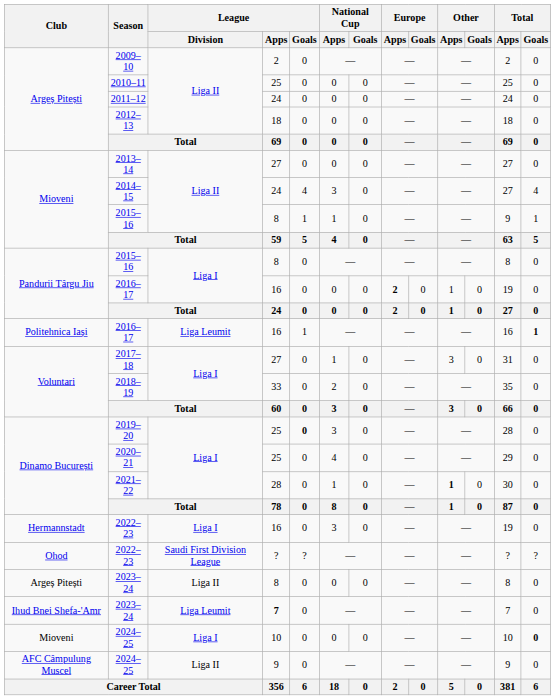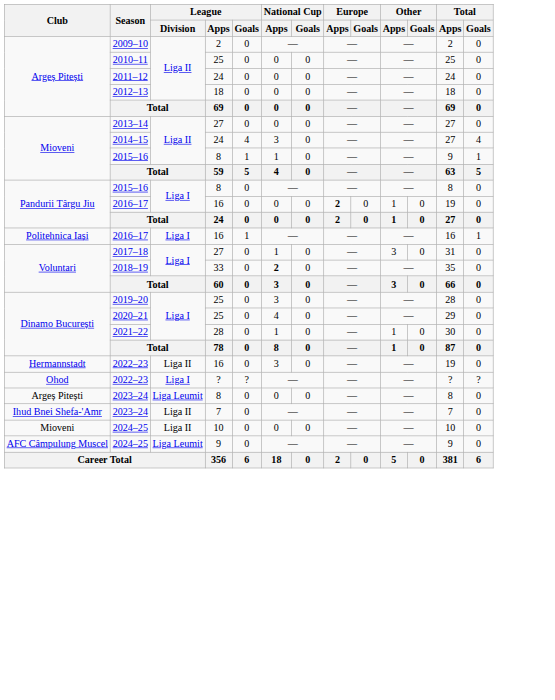 <table class=wikitable style=text-align:center>
 <tr>
 <th rowspan=2>Club</th>
 <th rowspan=2>Season</th>
 <th colspan=3>League</th>
 <th colspan=2>National Cup</th>
 <th colspan=2>Europe</th>
 <th colspan=2>Other</th>
 <th colspan=2>Total</th>
 </tr>
 <tr>
 <th>Division</th>
 <th>Apps</th>
 <th>Goals</th>
 <th>Apps</th>
 <th>Goals</th>
 <th>Apps</th>
 <th>Goals</th>
 <th>Apps</th>
 <th>Goals</th>
 <th>Apps</th>
 <th>Goals</th>
 </tr>
 <tr>
 <td rowspan="5"><a href='#'>Argeș Pitești</a></td>
 <td><a href='#'>2009–10</a></td>
 <td rowspan="4"><a href='#'>Liga II</a></td>
 <td>2</td>
 <td>0</td>
 <td colspan="2">—</td>
 <td colspan="2">—</td>
 <td colspan="2">—</td>
 <td>2</td>
 <td>0</td>
 </tr>
 <tr>
 <td><a href='#'>2010–11</a></td>
 <td>25</td>
 <td>0</td>
 <td>0</td>
 <td>0</td>
 <td colspan="2">—</td>
 <td colspan="2">—</td>
 <td>25</td>
 <td>0</td>
 </tr>
 <tr>
 <td><a href='#'>2011–12</a></td>
 <td>24</td>
 <td>0</td>
 <td>0</td>
 <td>0</td>
 <td colspan="2">—</td>
 <td colspan="2">—</td>
 <td>24</td>
 <td>0</td>
 </tr>
 <tr>
 <td><a href='#'>2012–13</a></td>
 <td>18</td>
 <td>0</td>
 <td>0</td>
 <td>0</td>
 <td colspan="2">—</td>
 <td colspan="2">—</td>
 <td>18</td>
 <td>0</td>
 </tr>
 <tr>
 <th colspan="2">Total</th>
 <th>69</th>
 <th>0</th>
 <th>0</th>
 <th>0</th>
 <th colspan="2">—</th>
 <th colspan="2">—</th>
 <th>69</th>
 <th>0</th>
 </tr>
 <tr>
 <td rowspan="4"><a href='#'>Mioveni</a></td>
 <td><a href='#'>2013–14</a></td>
 <td rowspan="3"><a href='#'>Liga II</a></td>
 <td>27</td>
 <td>0</td>
 <td>0</td>
 <td>0</td>
 <td colspan="2">—</td>
 <td colspan="2">—</td>
 <td>27</td>
 <td>0</td>
 </tr>
 <tr>
 <td><a href='#'>2014–15</a></td>
 <td>24</td>
 <td>4</td>
 <td>3</td>
 <td>0</td>
 <td colspan="2">—</td>
 <td colspan="2">—</td>
 <td>27</td>
 <td>4</td>
 </tr>
 <tr>
 <td><a href='#'>2015–16</a></td>
 <td>8</td>
 <td>1</td>
 <td>1</td>
 <td>0</td>
 <td colspan="2">—</td>
 <td colspan="2">—</td>
 <td>9</td>
 <td>1</td>
 </tr>
 <tr>
 <th colspan="2">Total</th>
 <th>59</th>
 <th>5</th>
 <th>4</th>
 <th>0</th>
 <th colspan="2">—</th>
 <th colspan="2">—</th>
 <th>63</th>
 <th>5</th>
 </tr>
 <tr>
 <td rowspan="3"><a href='#'>Pandurii Târgu Jiu</a></td>
 <td><a href='#'>2015–16</a></td>
 <td rowspan="2"><a href='#'>Liga I</a></td>
 <td>8</td>
 <td>0</td>
 <td colspan="2">—</td>
 <td colspan="2">—</td>
 <td colspan="2">—</td>
 <td>8</td>
 <td>0</td>
 </tr>
 <tr>
 <td><a href='#'>2016–17</a></td>
 <td>16</td>
 <td>0</td>
 <td>0</td>
 <td>0</td>
 <td><strong>2</strong></td>
 <td>0</td>
 <td>1</td>
 <td>0</td>
 <td>19</td>
 <td>0</td>
 </tr>
 <tr>
 <th colspan="2">Total</th>
 <th>24</th>
 <th>0</th>
 <th>0</th>
 <th>0</th>
 <th>2</th>
 <th>0</th>
 <th>1</th>
 <th>0</th>
 <th>27</th>
 <th>0</th>
 </tr>
 <tr>
 <td><a href='#'>Politehnica Iași</a></td>
 <td><a href='#'>2016–17</a></td>
-<td rowspan="1"><a href='#'>Liga Leumit</a></td>
+<td rowspan="1"><a href='#'>Liga I</a></td>
 <td>16</td>
 <td>1</td>
 <td colspan="2">—</td>
 <td colspan="2">—</td>
 <td colspan="2">—</td>
 <td>16</td>
-<td><strong>1</strong></td>
+<td>1</td>
 </tr>
 <tr>
 <td rowspan="3"><a href='#'>Voluntari</a></td>
 <td><a href='#'>2017–18</a></td>
 <td rowspan="2"><a href='#'>Liga I</a></td>
 <td>27</td>
 <td>0</td>
 <td>1</td>
 <td>0</td>
 <td colspan="2">—</td>
 <td>3</td>
 <td>0</td>
 <td>31</td>
 <td>0</td>
 </tr>
 <tr>
 <td><a href='#'>2018–19</a></td>
 <td>33</td>
 <td>0</td>
-<td>2</td>
+<td><strong>2</strong></td>
 <td>0</td>
 <td colspan="2">—</td>
 <td colspan="2">—</td>
 <td>35</td>
 <td>0</td>
 </tr>
 <tr>
 <th colspan="2">Total</th>
 <th>60</th>
 <th>0</th>
 <th>3</th>
 <th>0</th>
 <th colspan="2">—</th>
 <th>3</th>
 <th>0</th>
 <th>66</th>
 <th>0</th>
 </tr>
 <tr>
 <td rowspan="4"><a href='#'>Dinamo București</a></td>
 <td><a href='#'>2019–20</a></td>
 <td rowspan="3"><a href='#'>Liga I</a></td>
 <td>25</td>
-<td><strong>0</strong></td>
+<td>0</td>
 <td>3</td>
 <td>0</td>
 <td colspan="2">—</td>
 <td colspan="2">—</td>
 <td>28</td>
 <td>0</td>
 </tr>
 <tr>
 <td><a href='#'>2020–21</a></td>
 <td>25</td>
 <td>0</td>
 <td>4</td>
 <td>0</td>
 <td colspan="2">—</td>
 <td colspan="2">—</td>
 <td>29</td>
 <td>0</td>
 </tr>
 <tr>
 <td><a href='#'>2021–22</a></td>
 <td>28</td>
 <td>0</td>
 <td>1</td>
 <td>0</td>
 <td colspan="2">—</td>
-<td><strong>1</strong></td>
+<td>1</td>
 <td>0</td>
 <td>30</td>
 <td>0</td>
 </tr>
 <tr>
 <th colspan="2">Total</th>
 <th>78</th>
 <th>0</th>
 <th>8</th>
 <th>0</th>
 <th colspan="2">—</th>
 <th>1</th>
 <th>0</th>
 <th>87</th>
 <th>0</th>
 </tr>
 <tr>
 <td><a href='#'>Hermannstadt</a></td>
 <td><a href='#'>2022–23</a></td>
-<td rowspan="1"><a href='#'>Liga I</a></td>
+<td rowspan="1">Liga II</td>
 <td>16</td>
 <td>0</td>
 <td>3</td>
 <td>0</td>
 <td colspan="2">—</td>
 <td colspan="2">—</td>
 <td>19</td>
 <td>0</td>
 </tr>
 <tr>
 <td><a href='#'>Ohod</a></td>
 <td><a href='#'>2022–23</a></td>
-<td rowspan="1"><a href='#'>Saudi First Division League</a></td>
+<td rowspan="1"><a href='#'>Liga I</a></td>
 <td>?</td>
 <td>?</td>
 <td colspan="2">—</td>
 <td colspan="2">—</td>
 <td colspan="2">—</td>
 <td>?</td>
 <td>?</td>
 </tr>
 <tr>
 <td>Argeș Pitești</td>
 <td><a href='#'>2023–24</a></td>
-<td rowspan="1">Liga II</td>
+<td rowspan="1"><a href='#'>Liga Leumit</a></td>
 <td>8</td>
 <td>0</td>
 <td>0</td>
 <td>0</td>
 <td colspan="2">—</td>
 <td colspan="2">—</td>
 <td>8</td>
 <td>0</td>
 </tr>
 <tr>
 <td><a href='#'>Ihud Bnei Shefa-'Amr</a></td>
 <td><a href='#'>2023–24</a></td>
-<td rowspan="1"><a href='#'>Liga Leumit</a></td>
-<td><strong>7</strong></td>
+<td rowspan="1">Liga II</td>
+<td>7</td>
 <td>0</td>
 <td colspan="2">—</td>
 <td colspan="2">—</td>
 <td colspan="2">—</td>
 <td>7</td>
 <td>0</td>
 </tr>
 <tr>
 <td>Mioveni</td>
 <td><a href='#'>2024–25</a></td>
-<td rowspan="1"><a href='#'>Liga I</a></td>
+<td rowspan="1">Liga II</td>
 <td>10</td>
 <td>0</td>
 <td>0</td>
 <td>0</td>
 <td colspan="2">—</td>
 <td colspan="2">—</td>
 <td>10</td>
-<td><strong>0</strong></td>
+<td>0</td>
 </tr>
 <tr>
 <td><a href='#'>AFC Câmpulung Muscel</a></td>
 <td><a href='#'>2024–25</a></td>
-<td rowspan="1">Liga II</td>
+<td rowspan="1"><a href='#'>Liga Leumit</a></td>
 <td>9</td>
 <td>0</td>
 <td colspan="2">—</td>
 <td colspan="2">—</td>
 <td colspan="2">—</td>
 <td>9</td>
 <td>0</td>
 </tr>
 <tr>
 <th colspan="3">Career Total</th>
 <th>356</th>
 <th>6</th>
 <th>18</th>
 <th>0</th>
 <th>2</th>
 <th>0</th>
 <th>5</th>
 <th>0</th>
 <th>381</th>
 <th>6</th>
 </tr>
 </table>
